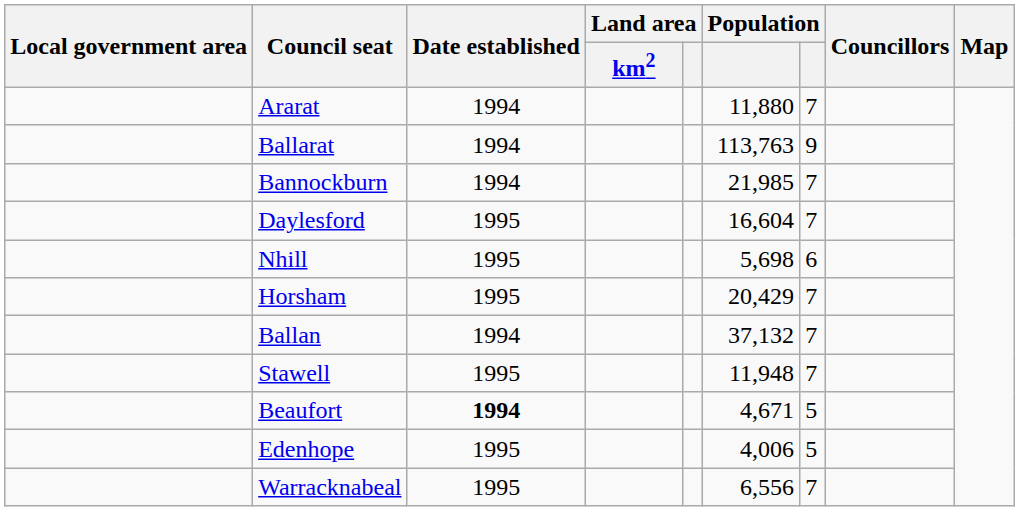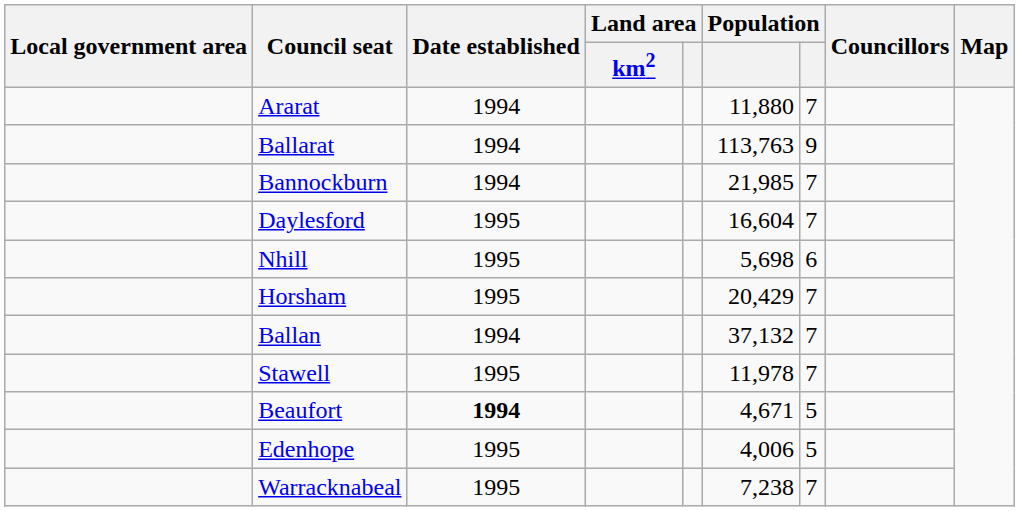 <table class="wikitable sortable">
 <tr>
 <th scope="col" rowspan=2>Local government area</th>
 <th scope="col" rowspan=2>Council seat</th>
 <th scope="col" rowspan=2>Date established</th>
 <th scope="col" colspan=2>Land area</th>
 <th scope="col" colspan=2>Population</th>
 <th scope="col" rowspan=2>Councillors<br></th>
 <th rowspan="2" class="unsortable" scope="col">Map</th>
 </tr>
 <tr>
 <th scope="col"><a href='#'>km<sup>2</sup></a></th>
 <th scope="col"></th>
 <th></th>
 <th></th>
 </tr>
 <tr>
 <td></td>
 <td><a href='#'>Ararat</a></td>
 <td align="center">1994</td>
 <td></td>
 <td align="right"></td>
 <td align="right">11,880</td>
 <td>7</td>
 <td></td>
 </tr>
 <tr>
 <td></td>
 <td><a href='#'>Ballarat</a></td>
 <td align="center">1994</td>
 <td></td>
 <td align="right"></td>
 <td align="right">113,763</td>
 <td>9</td>
 <td></td>
 </tr>
 <tr>
 <td></td>
 <td><a href='#'>Bannockburn</a></td>
 <td align="center">1994</td>
 <td></td>
 <td align="right"></td>
 <td align="right">21,985</td>
 <td>7</td>
 <td></td>
 </tr>
 <tr>
 <td></td>
 <td><a href='#'>Daylesford</a></td>
 <td align="center">1995</td>
 <td></td>
 <td align="right"></td>
 <td align="right">16,604</td>
 <td>7</td>
 <td></td>
 </tr>
 <tr>
 <td></td>
 <td><a href='#'>Nhill</a></td>
 <td align="center">1995</td>
 <td></td>
 <td align="right"></td>
 <td align="right">5,698</td>
 <td>6</td>
 <td></td>
 </tr>
 <tr>
 <td></td>
 <td><a href='#'>Horsham</a></td>
 <td align="center">1995</td>
 <td></td>
 <td align="right"></td>
 <td align="right">20,429</td>
 <td>7</td>
 <td></td>
 </tr>
 <tr>
 <td></td>
 <td><a href='#'>Ballan</a></td>
 <td align="center">1994</td>
 <td></td>
 <td align="right"></td>
 <td align="right">37,132</td>
 <td>7</td>
 <td></td>
 </tr>
 <tr>
 <td></td>
 <td><a href='#'>Stawell</a></td>
 <td align="center">1995</td>
 <td></td>
 <td align="right"></td>
-<td align="right">11,948</td>
+<td align="right">11,978</td>
 <td>7</td>
 <td></td>
 </tr>
 <tr>
 <td></td>
 <td><a href='#'>Beaufort</a></td>
 <td align="center"><strong>1994</strong></td>
 <td></td>
 <td align="right"></td>
 <td align="right">4,671</td>
 <td>5</td>
 <td></td>
 </tr>
 <tr>
 <td></td>
 <td><a href='#'>Edenhope</a></td>
 <td align="center">1995</td>
 <td></td>
 <td align="right"></td>
 <td align="right">4,006</td>
 <td>5</td>
 <td></td>
 </tr>
 <tr>
 <td></td>
 <td><a href='#'>Warracknabeal</a></td>
 <td align="center">1995</td>
 <td></td>
 <td align="right"></td>
-<td align="right">6,556</td>
+<td align="right">7,238</td>
 <td>7</td>
 <td></td>
 </tr>
 </table>
